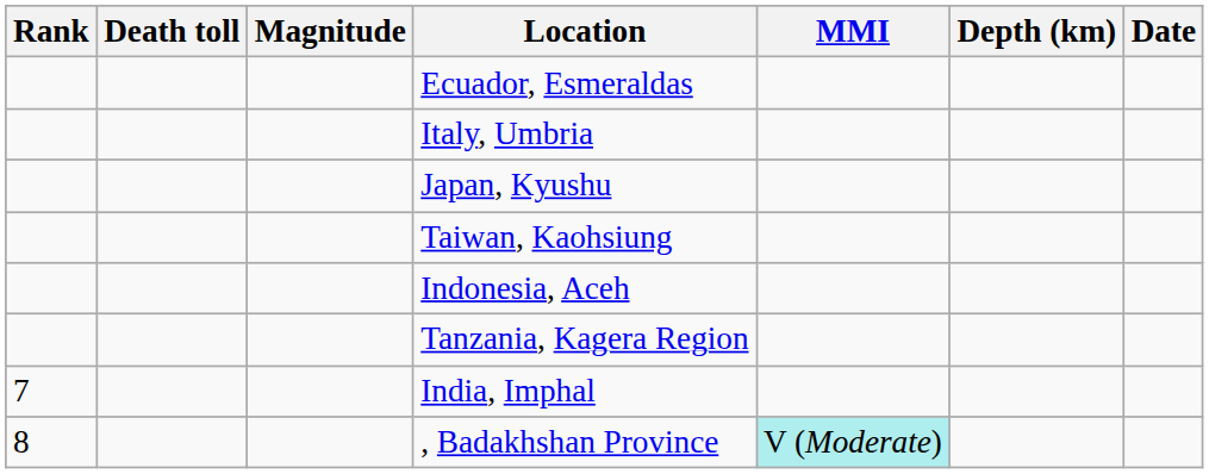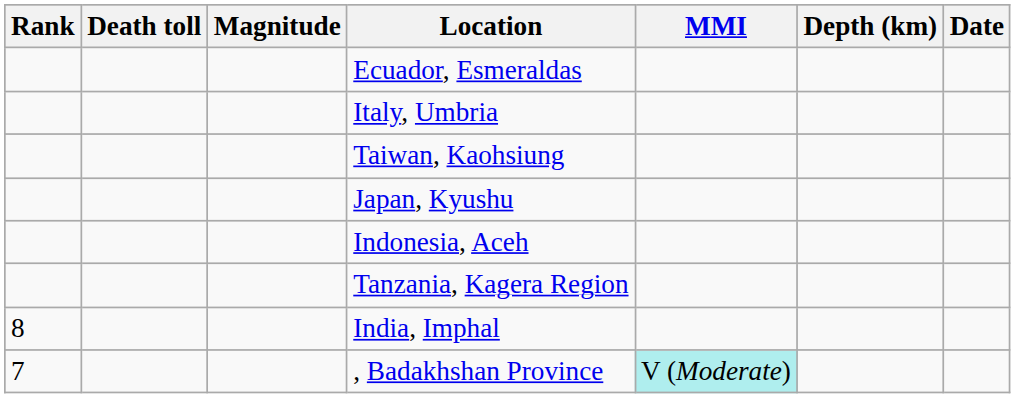 <table class="sortable wikitable" style="font-size:100%;">
 <tr>
 <th>Rank</th>
 <th>Death toll</th>
 <th>Magnitude</th>
 <th>Location</th>
 <th><a href='#'>MMI</a></th>
 <th>Depth (km)</th>
 <th>Date</th>
 </tr>
 <tr>
 <td></td>
 <td></td>
 <td></td>
 <td> <a href='#'>Ecuador</a>, <a href='#'>Esmeraldas</a></td>
 <td></td>
 <td></td>
 <td></td>
 </tr>
 <tr>
 <td></td>
 <td></td>
 <td></td>
 <td> <a href='#'>Italy</a>, <a href='#'>Umbria</a></td>
 <td></td>
 <td></td>
 <td></td>
 </tr>
 <tr>
 <td></td>
 <td></td>
 <td></td>
-<td> <a href='#'>Japan</a>, <a href='#'>Kyushu</a></td>
+<td> <a href='#'>Taiwan</a>, <a href='#'>Kaohsiung</a></td>
 <td></td>
 <td></td>
 <td></td>
 </tr>
 <tr>
 <td></td>
 <td></td>
 <td></td>
-<td> <a href='#'>Taiwan</a>, <a href='#'>Kaohsiung</a></td>
+<td> <a href='#'>Japan</a>, <a href='#'>Kyushu</a></td>
 <td></td>
 <td></td>
 <td></td>
 </tr>
 <tr>
 <td></td>
 <td></td>
 <td></td>
 <td> <a href='#'>Indonesia</a>, <a href='#'>Aceh</a></td>
 <td></td>
 <td></td>
 <td></td>
 </tr>
 <tr>
 <td></td>
 <td></td>
 <td></td>
 <td> <a href='#'>Tanzania</a>, <a href='#'>Kagera Region</a></td>
 <td></td>
 <td></td>
 <td></td>
 </tr>
 <tr>
-<td>7</td>
+<td>8</td>
 <td></td>
 <td></td>
 <td> <a href='#'>India</a>, <a href='#'>Imphal</a></td>
 <td></td>
 <td></td>
 <td></td>
 </tr>
 <tr>
-<td>8</td>
+<td>7</td>
 <td></td>
 <td></td>
 <td>, <a href='#'>Badakhshan Province</a></td>
 <td style="background: paleturquoise;">V (<em>Moderate</em>)</td>
 <td></td>
 <td></td>
 </tr>
 </table>
